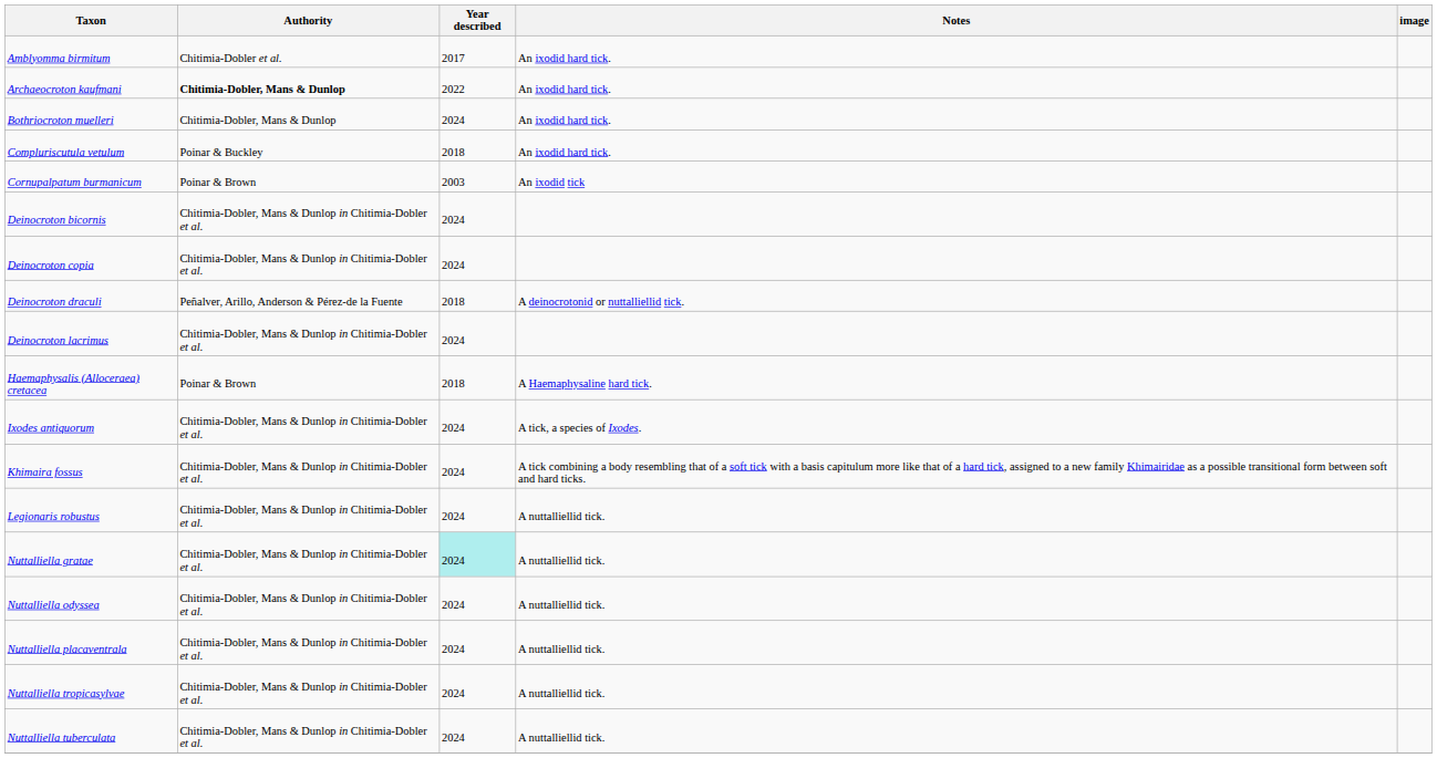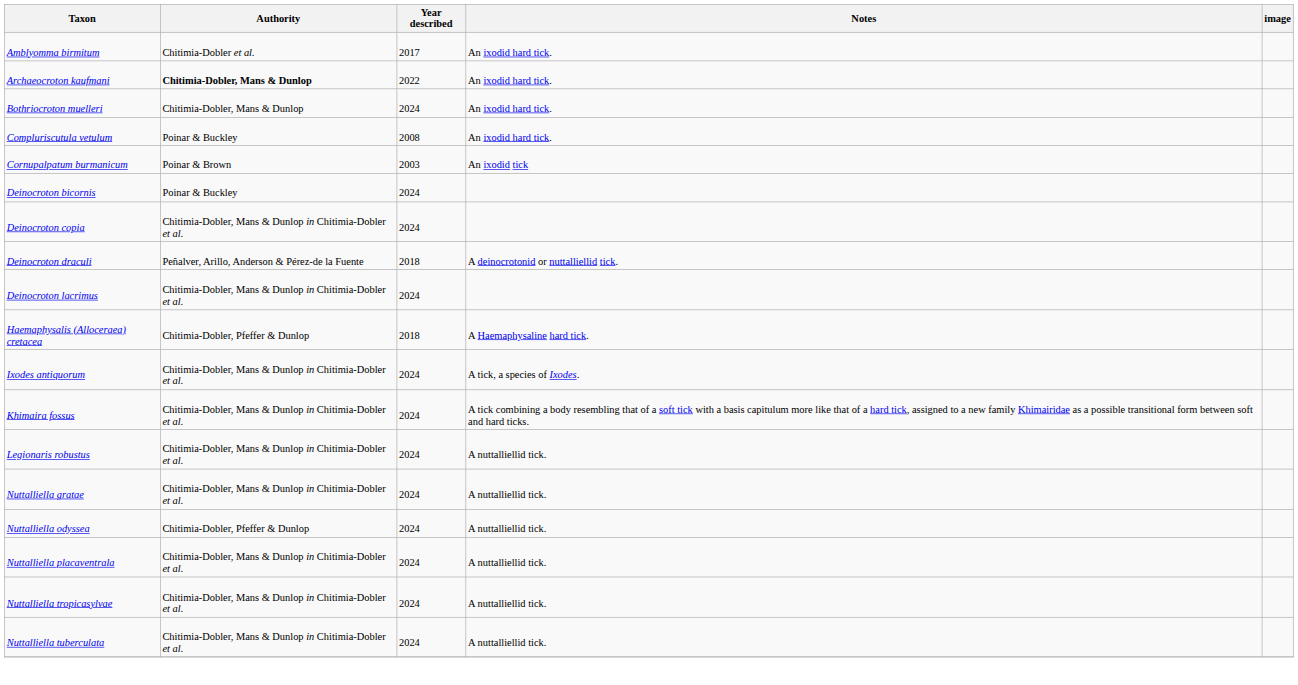 <table class="wikitable sortable" align="center" width="100%">
 <tr>
 <th>Taxon</th>
 <th>Authority</th>
 <th>Year described</th>
 <th>Notes</th>
 <th>image</th>
 </tr>
 <tr>
 <td><br><em><a href='#'>Amblyomma birmitum</a></em></td>
 <td><br>Chitimia-Dobler <em>et al.</em></td>
 <td><br>2017</td>
 <td><br>An <a href='#'>ixodid hard tick</a>.</td>
 <td></td>
 </tr>
 <tr>
 <td><br><em><a href='#'>Archaeocroton kaufmani</a></em></td>
 <td><strong><br>Chitimia-Dobler, Mans & Dunlop</strong></td>
 <td><br>2022</td>
 <td><br>An <a href='#'>ixodid hard tick</a>.</td>
 <td></td>
 </tr>
 <tr>
 <td><br><em><a href='#'>Bothriocroton muelleri</a></em></td>
 <td><br>Chitimia-Dobler, Mans & Dunlop</td>
 <td><br>2024</td>
 <td><br>An <a href='#'>ixodid hard tick</a>.</td>
 <td></td>
 </tr>
 <tr>
 <td><br><em><a href='#'>Compluriscutula vetulum</a></em></td>
 <td><br>Poinar & Buckley</td>
-<td><br>2018</td>
+<td><br>2008</td>
 <td><br>An <a href='#'>ixodid hard tick</a>.</td>
 <td></td>
 </tr>
 <tr>
 <td><br><em><a href='#'>Cornupalpatum burmanicum</a></em></td>
 <td><br>Poinar & Brown</td>
 <td><br>2003</td>
 <td><br>An <a href='#'>ixodid</a> <a href='#'>tick</a></td>
 <td><br></td>
 </tr>
 <tr>
 <td><br><em><a href='#'>Deinocroton bicornis</a></em></td>
-<td><br>Chitimia-Dobler, Mans & Dunlop <em>in</em> Chitimia-Dobler <em>et al.</em></td>
+<td><br>Poinar & Buckley</td>
 <td><br>2024</td>
 <td></td>
 <td></td>
 </tr>
 <tr>
 <td><br><em><a href='#'>Deinocroton copia</a></em></td>
 <td><br>Chitimia-Dobler, Mans & Dunlop <em>in</em> Chitimia-Dobler <em>et al.</em></td>
 <td><br>2024</td>
 <td></td>
 <td></td>
 </tr>
 <tr>
 <td><br><em><a href='#'>Deinocroton draculi</a></em></td>
 <td><br>Peñalver, Arillo, Anderson & Pérez-de la Fuente</td>
 <td><br>2018</td>
 <td><br>A <a href='#'>deinocrotonid</a> or <a href='#'>nuttalliellid</a> <a href='#'>tick</a>.</td>
 <td></td>
 </tr>
 <tr>
 <td><br><em><a href='#'>Deinocroton lacrimus</a></em></td>
 <td><br>Chitimia-Dobler, Mans & Dunlop <em>in</em> Chitimia-Dobler <em>et al.</em></td>
 <td><br>2024</td>
 <td></td>
 <td></td>
 </tr>
 <tr>
 <td><br><em><a href='#'>Haemaphysalis (Alloceraea) cretacea</a></em></td>
-<td><br>Poinar & Brown</td>
+<td><br>Chitimia-Dobler, Pfeffer & Dunlop</td>
 <td><br>2018</td>
 <td><br>A <a href='#'>Haemaphysaline</a> <a href='#'>hard tick</a>.</td>
 <td></td>
 </tr>
 <tr>
 <td><br><em><a href='#'>Ixodes antiquorum</a></em></td>
 <td><br>Chitimia-Dobler, Mans & Dunlop <em>in</em> Chitimia-Dobler <em>et al.</em></td>
 <td><br>2024</td>
 <td><br>A tick, a species of <em><a href='#'>Ixodes</a></em>.</td>
 <td></td>
 </tr>
 <tr>
 <td><br><em><a href='#'>Khimaira fossus</a></em></td>
 <td><br>Chitimia-Dobler, Mans & Dunlop <em>in</em> Chitimia-Dobler <em>et al.</em></td>
 <td><br>2024</td>
 <td><br>A tick combining a body resembling that of a <a href='#'>soft tick</a> with a basis capitulum more like that of a <a href='#'>hard tick</a>, assigned to a new family <a href='#'>Khimairidae</a> as a possible transitional form between soft and hard ticks.</td>
 <td></td>
 </tr>
 <tr>
 <td><br><em><a href='#'>Legionaris robustus</a></em></td>
 <td><br>Chitimia-Dobler, Mans & Dunlop <em>in</em> Chitimia-Dobler <em>et al.</em></td>
 <td><br>2024</td>
 <td><br>A nuttalliellid tick.</td>
 <td></td>
 </tr>
 <tr>
 <td><br><em><a href='#'>Nuttalliella gratae</a></em></td>
 <td><br>Chitimia-Dobler, Mans & Dunlop <em>in</em> Chitimia-Dobler <em>et al.</em></td>
-<td style="background: paleturquoise;"><br>2024</td>
+<td><br>2024</td>
 <td><br>A nuttalliellid tick.</td>
 <td></td>
 </tr>
 <tr>
 <td><br><em><a href='#'>Nuttalliella odyssea</a></em></td>
-<td><br>Chitimia-Dobler, Mans & Dunlop <em>in</em> Chitimia-Dobler <em>et al.</em></td>
+<td><br>Chitimia-Dobler, Pfeffer & Dunlop</td>
 <td><br>2024</td>
 <td><br>A nuttalliellid tick.</td>
 <td></td>
 </tr>
 <tr>
 <td><br><em><a href='#'>Nuttalliella placaventrala</a></em></td>
 <td><br>Chitimia-Dobler, Mans & Dunlop <em>in</em> Chitimia-Dobler <em>et al.</em></td>
 <td><br>2024</td>
 <td><br>A nuttalliellid tick.</td>
 <td></td>
 </tr>
 <tr>
 <td><br><em><a href='#'>Nuttalliella tropicasylvae</a></em></td>
 <td><br>Chitimia-Dobler, Mans & Dunlop <em>in</em> Chitimia-Dobler <em>et al.</em></td>
 <td><br>2024</td>
 <td><br>A nuttalliellid tick.</td>
 <td></td>
 </tr>
 <tr>
 <td><br><em><a href='#'>Nuttalliella tuberculata</a></em></td>
 <td><br>Chitimia-Dobler, Mans & Dunlop <em>in</em> Chitimia-Dobler <em>et al.</em></td>
 <td><br>2024</td>
 <td><br>A nuttalliellid tick.</td>
 <td></td>
 </tr>
 <tr>
 </tr>
 </table>
